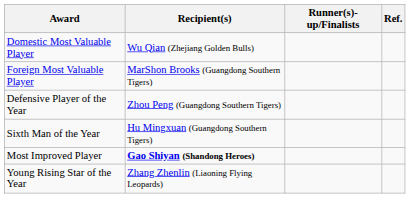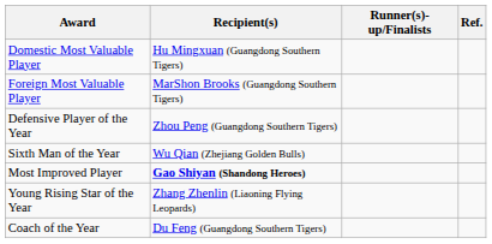 <table class="wikitable sortable" style="text-align:left">
 <tr>
 <th>Award</th>
 <th>Recipient(s)</th>
 <th>Runner(s)-up/Finalists</th>
 <th>Ref.</th>
 </tr>
 <tr>
 <td><a href='#'>Domestic Most Valuable Player</a></td>
-<td> <a href='#'>Wu Qian</a> <small>(Zhejiang Golden Bulls)</small></td>
+<td> <a href='#'>Hu Mingxuan</a> <small>(Guangdong Southern Tigers)</small></td>
 <td></td>
 <td></td>
 </tr>
 <tr>
 <td><a href='#'>Foreign Most Valuable Player</a></td>
 <td> <a href='#'>MarShon Brooks</a> <small>(Guangdong Southern Tigers)</small></td>
 <td></td>
 <td></td>
 </tr>
 <tr>
 <td>Defensive Player of the Year</td>
 <td> <a href='#'>Zhou Peng</a> <small>(Guangdong Southern Tigers)</small></td>
 <td></td>
 <td></td>
 </tr>
 <tr>
 <td>Sixth Man of the Year</td>
-<td> <a href='#'>Hu Mingxuan</a> <small>(Guangdong Southern Tigers)</small></td>
+<td> <a href='#'>Wu Qian</a> <small>(Zhejiang Golden Bulls)</small></td>
 <td></td>
 <td></td>
 </tr>
 <tr>
 <td>Most Improved Player</td>
 <td><strong> <a href='#'>Gao Shiyan</a> <small>(Shandong Heroes)</small></strong></td>
 <td></td>
 <td></td>
 </tr>
 <tr>
 <td>Young Rising Star of the Year</td>
 <td> <a href='#'>Zhang Zhenlin</a> <small>(Liaoning Flying Leopards)</small></td>
 <td></td>
 <td></td>
 </tr>
+<tr>
+<td>Coach of the Year</td>
+<td> <a href='#'>Du Feng</a> <small>(Guangdong Southern Tigers)</small></td>
+<td></td>
+<td></td>
+</tr>
 </table>
